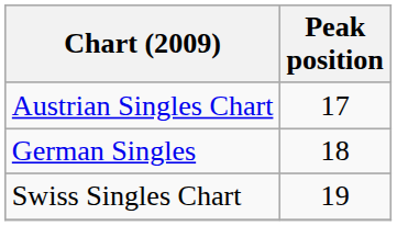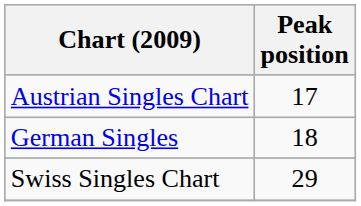 <table class="wikitable sortable">
 <tr>
 <th>Chart (2009)</th>
 <th>Peak<br>position</th>
 </tr>
 <tr>
 <td><a href='#'>Austrian Singles Chart</a></td>
 <td align="center">17</td>
 </tr>
 <tr>
 <td><a href='#'>German Singles</a></td>
 <td align="center">18</td>
 </tr>
 <tr>
 <td>Swiss Singles Chart</td>
-<td align="center">19</td>
+<td align="center">29</td>
 </tr>
 <tr>
 </tr>
 </table>
